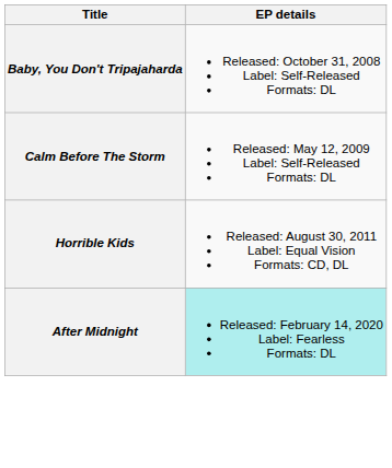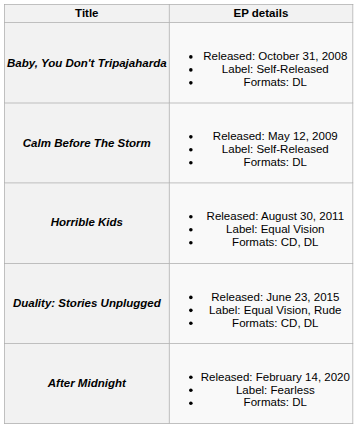 <table class="wikitable plainrowheaders" style="text-align:center;">
 <tr>
 <th>Title</th>
 <th>EP details</th>
 </tr>
 <tr>
 <th scope="row"><em>Baby, You Don't Tripajaharda</em></th>
 <td><br><ul><li>Released: October 31, 2008</li><li>Label: Self-Released</li><li>Formats: DL</li></ul></td>
 </tr>
 <tr>
 <th scope="row"><em>Calm Before The Storm</em></th>
 <td><br><ul><li>Released: May 12, 2009</li><li>Label: Self-Released</li><li>Formats: DL</li></ul></td>
 </tr>
 <tr>
 <th scope="row"><em>Horrible Kids</em></th>
 <td><br><ul><li>Released: August 30, 2011</li><li>Label: Equal Vision</li><li>Formats: CD, DL</li></ul></td>
 </tr>
 <tr>
+<th scope="row"><em>Duality: Stories Unplugged</em></th>
+<td><br><ul><li>Released: June 23, 2015</li><li>Label: Equal Vision, Rude</li><li>Formats: CD, DL</li></ul></td>
+</tr>
+<tr>
 <th scope="row"><em>After Midnight</em></th>
-<td style="background: paleturquoise;"><br><ul><li>Released: February 14, 2020</li><li>Label: Fearless</li><li>Formats: DL</li></ul></td>
+<td><br><ul><li>Released: February 14, 2020</li><li>Label: Fearless</li><li>Formats: DL</li></ul></td>
 </tr>
 </table>
